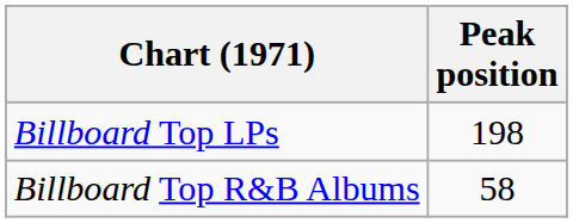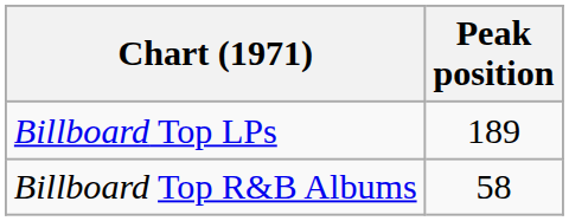 <table class="wikitable">
 <tr>
 <th>Chart (1971)</th>
 <th>Peak<br>position</th>
 </tr>
 <tr>
 <td><a href='#'><em>Billboard</em> Top LPs</a></td>
-<td align="center">198</td>
+<td align="center">189</td>
 </tr>
 <tr>
 <td><em>Billboard</em> <a href='#'>Top R&B Albums</a></td>
 <td align="center">58</td>
 </tr>
 </table>
